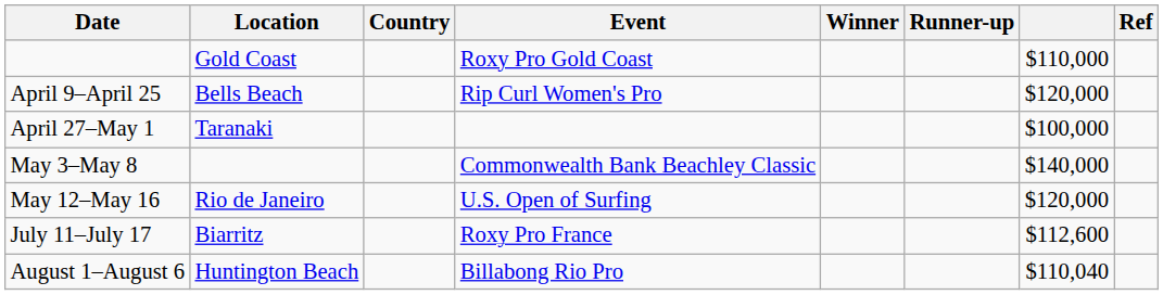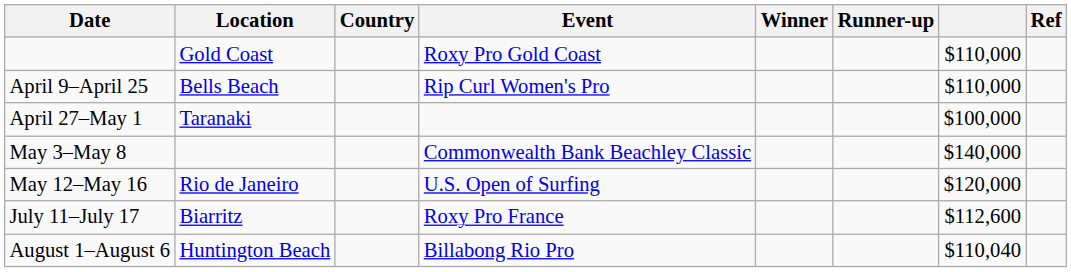 <table class="wikitable">
 <tr>
 <th>Date</th>
 <th>Location</th>
 <th>Country</th>
 <th>Event</th>
 <th>Winner</th>
 <th>Runner-up</th>
 <th></th>
 <th>Ref</th>
 </tr>
 <tr>
 <td></td>
 <td><a href='#'>Gold Coast</a></td>
 <td></td>
 <td><a href='#'>Roxy Pro Gold Coast</a></td>
 <td></td>
 <td></td>
 <td align=right>$110,000</td>
 <td></td>
 </tr>
 <tr>
 <td>April 9–April 25</td>
 <td><a href='#'>Bells Beach</a></td>
 <td></td>
 <td><a href='#'>Rip Curl Women's Pro</a></td>
 <td></td>
 <td></td>
-<td align=right>$120,000</td>
+<td align=right>$110,000</td>
 <td></td>
 </tr>
 <tr>
 <td>April 27–May 1</td>
 <td><a href='#'>Taranaki</a></td>
 <td></td>
 <td></td>
 <td></td>
 <td></td>
 <td align=right>$100,000</td>
 <td></td>
 </tr>
 <tr>
 <td>May 3–May 8</td>
 <td></td>
 <td></td>
 <td><a href='#'>Commonwealth Bank Beachley Classic</a></td>
 <td></td>
 <td></td>
 <td align=right>$140,000</td>
 <td></td>
 </tr>
 <tr>
 <td>May 12–May 16</td>
 <td><a href='#'>Rio de Janeiro</a></td>
 <td></td>
 <td><a href='#'>U.S. Open of Surfing</a></td>
 <td></td>
 <td></td>
 <td align=right>$120,000</td>
 <td></td>
 </tr>
 <tr>
 <td>July 11–July 17</td>
 <td><a href='#'>Biarritz</a></td>
 <td></td>
 <td><a href='#'>Roxy Pro France</a></td>
 <td></td>
 <td></td>
 <td align=right>$112,600</td>
 <td></td>
 </tr>
 <tr>
 <td>August 1–August 6</td>
 <td><a href='#'>Huntington Beach</a></td>
 <td></td>
 <td><a href='#'>Billabong Rio Pro</a></td>
 <td></td>
 <td></td>
 <td align=right>$110,040</td>
 <td></td>
 </tr>
 </table>
